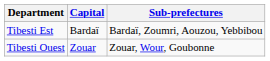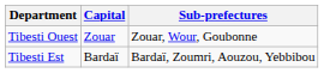 <table class="wikitable">
 <tr>
 <th>Department</th>
 <th><a href='#'>Capital</a></th>
 <th><a href='#'>Sub-prefectures</a></th>
 </tr>
 <tr>
+<td><a href='#'>Tibesti Ouest</a></td>
+<td><a href='#'>Zouar</a></td>
+<td>Zouar, <a href='#'>Wour</a>, Goubonne</td>
+</tr>
+<tr>
 <td><a href='#'>Tibesti Est</a></td>
 <td>Bardaï</td>
 <td>Bardaï, Zoumri, Aouzou, Yebbibou</td>
 </tr>
-<tr>
-<td><a href='#'>Tibesti Ouest</a></td>
-<td><a href='#'>Zouar</a></td>
-<td>Zouar, <a href='#'>Wour</a>, Goubonne</td>
-</tr>
 </table>
